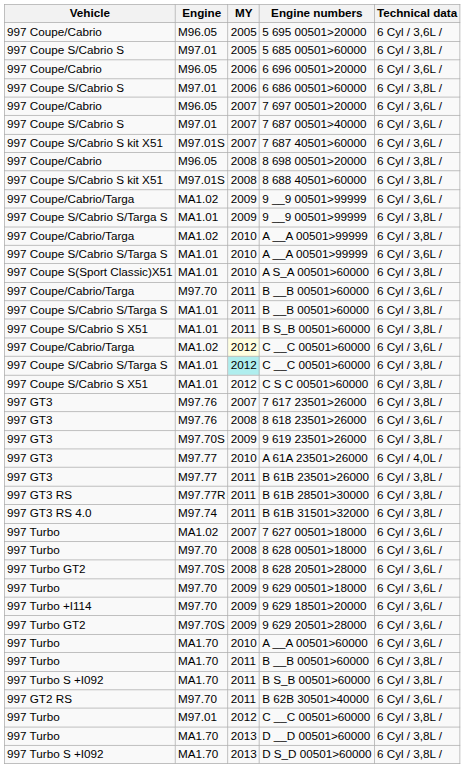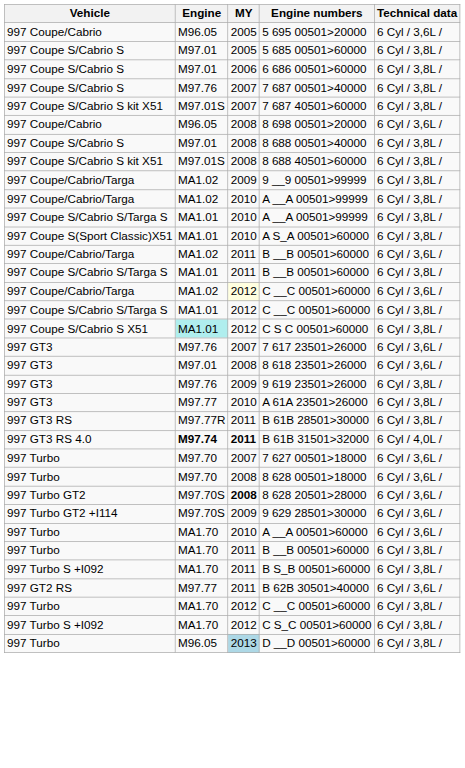 <table class="wikitable">
 <tr>
 <th>Vehicle</th>
 <th>Engine</th>
 <th>MY</th>
 <th>Engine numbers</th>
 <th>Technical data</th>
 </tr>
 <tr>
 <td>997 Coupe/Cabrio</td>
 <td>M96.05</td>
 <td>2005</td>
 <td>5 695 00501>20000</td>
 <td>6 Cyl / 3,6L / </td>
 </tr>
 <tr>
 <td>997 Coupe S/Cabrio S</td>
 <td>M97.01</td>
 <td>2005</td>
 <td>5 685 00501>60000</td>
 <td>6 Cyl / 3,8L / </td>
 </tr>
 <tr>
-<td>997 Coupe/Cabrio</td>
-<td>M96.05</td>
-<td>2006</td>
-<td>6 696 00501>20000</td>
-<td>6 Cyl / 3,6L / </td>
-</tr>
-<tr>
 <td>997 Coupe S/Cabrio S</td>
 <td>M97.01</td>
 <td>2006</td>
 <td>6 686 00501>60000</td>
 <td>6 Cyl / 3,8L / </td>
 </tr>
 <tr>
-<td>997 Coupe/Cabrio</td>
-<td>M96.05</td>
-<td>2007</td>
-<td>7 697 00501>20000</td>
-<td>6 Cyl / 3,6L / </td>
-</tr>
-<tr>
 <td>997 Coupe S/Cabrio S</td>
-<td>M97.01</td>
+<td>M97.76</td>
 <td>2007</td>
 <td>7 687 00501>40000</td>
-<td>6 Cyl / 3,6L / </td>
+<td>6 Cyl / 3,8L / </td>
 </tr>
 <tr>
 <td>997 Coupe S/Cabrio S kit X51</td>
 <td>M97.01S</td>
 <td>2007</td>
 <td>7 687 40501>60000</td>
-<td>6 Cyl / 3,6L / </td>
+<td>6 Cyl / 3,8L / </td>
 </tr>
 <tr>
 <td>997 Coupe/Cabrio</td>
 <td>M96.05</td>
 <td>2008</td>
 <td>8 698 00501>20000</td>
+<td>6 Cyl / 3,6L / </td>
+</tr>
+<tr>
+<td>997 Coupe S/Cabrio S</td>
+<td>M97.01</td>
+<td>2008</td>
+<td>8 688 00501>40000</td>
 <td>6 Cyl / 3,8L / </td>
 </tr>
 <tr>
 <td>997 Coupe S/Cabrio S kit X51</td>
 <td>M97.01S</td>
 <td>2008</td>
 <td>8 688 40501>60000</td>
 <td>6 Cyl / 3,8L / </td>
 </tr>
 <tr>
 <td>997 Coupe/Cabrio/Targa</td>
 <td>MA1.02</td>
-<td>2009</td>
-<td>9 __9 00501>99999</td>
-<td>6 Cyl / 3,6L / </td>
-</tr>
-<tr>
-<td>997 Coupe S/Cabrio S/Targa S</td>
-<td>MA1.01</td>
 <td>2009</td>
 <td>9 __9 00501>99999</td>
 <td>6 Cyl / 3,8L / </td>
 </tr>
 <tr>
 <td>997 Coupe/Cabrio/Targa</td>
 <td>MA1.02</td>
 <td>2010</td>
 <td>A __A 00501>99999</td>
 <td>6 Cyl / 3,8L / </td>
 </tr>
 <tr>
 <td>997 Coupe S/Cabrio S/Targa S</td>
 <td>MA1.01</td>
 <td>2010</td>
 <td>A __A 00501>99999</td>
-<td>6 Cyl / 3,6L / </td>
+<td>6 Cyl / 3,8L / </td>
 </tr>
 <tr>
 <td>997 Coupe S(Sport Classic)X51</td>
 <td>MA1.01</td>
 <td>2010</td>
 <td>A S_A 00501>60000</td>
 <td>6 Cyl / 3,8L / </td>
 </tr>
 <tr>
 <td>997 Coupe/Cabrio/Targa</td>
-<td>M97.70</td>
+<td>MA1.02</td>
 <td>2011</td>
 <td>B __B 00501>60000</td>
 <td>6 Cyl / 3,6L / </td>
 </tr>
 <tr>
 <td>997 Coupe S/Cabrio S/Targa S</td>
 <td>MA1.01</td>
 <td>2011</td>
 <td>B __B 00501>60000</td>
 <td>6 Cyl / 3,8L / </td>
 </tr>
 <tr>
-<td>997 Coupe S/Cabrio S X51</td>
-<td>MA1.01</td>
-<td>2011</td>
-<td>B S_B 00501>60000</td>
-<td>6 Cyl / 3,8L / </td>
-</tr>
-<tr>
 <td>997 Coupe/Cabrio/Targa</td>
 <td>MA1.02</td>
 <td style="background: lightyellow;">2012</td>
 <td>C __C 00501>60000</td>
 <td>6 Cyl / 3,6L / </td>
 </tr>
 <tr>
 <td>997 Coupe S/Cabrio S/Targa S</td>
 <td>MA1.01</td>
-<td style="background: paleturquoise;">2012</td>
+<td>2012</td>
 <td>C __C 00501>60000</td>
 <td>6 Cyl / 3,8L / </td>
 </tr>
 <tr>
 <td>997 Coupe S/Cabrio S X51</td>
-<td>MA1.01</td>
+<td style="background: paleturquoise;">MA1.01</td>
 <td>2012</td>
 <td>C S C 00501>60000</td>
 <td>6 Cyl / 3,8L / </td>
 </tr>
 <tr>
 <td>997 GT3</td>
 <td>M97.76</td>
 <td>2007</td>
 <td>7 617 23501>26000</td>
-<td>6 Cyl / 3,8L / </td>
+<td>6 Cyl / 3,6L / </td>
 </tr>
 <tr>
 <td>997 GT3</td>
-<td>M97.76</td>
+<td>M97.01</td>
 <td>2008</td>
 <td>8 618 23501>26000</td>
 <td>6 Cyl / 3,6L / </td>
 </tr>
 <tr>
 <td>997 GT3</td>
-<td>M97.70S</td>
+<td>M97.76</td>
 <td>2009</td>
 <td>9 619 23501>26000</td>
 <td>6 Cyl / 3,8L / </td>
 </tr>
 <tr>
 <td>997 GT3</td>
 <td>M97.77</td>
 <td>2010</td>
 <td>A 61A 23501>26000</td>
-<td>6 Cyl / 4,0L / </td>
-</tr>
-<tr>
-<td>997 GT3</td>
-<td>M97.77</td>
-<td>2011</td>
-<td>B 61B 23501>26000</td>
 <td>6 Cyl / 3,8L / </td>
 </tr>
 <tr>
 <td>997 GT3 RS</td>
 <td>M97.77R</td>
 <td>2011</td>
 <td>B 61B 28501>30000</td>
 <td>6 Cyl / 3,8L / </td>
 </tr>
 <tr>
 <td>997 GT3 RS 4.0</td>
-<td>M97.74</td>
-<td>2011</td>
+<td><strong>M97.74</strong></td>
+<td><strong>2011</strong></td>
 <td>B 61B 31501>32000</td>
-<td>6 Cyl / 3,8L / </td>
+<td>6 Cyl / 4,0L / </td>
 </tr>
 <tr>
 <td>997 Turbo</td>
-<td>MA1.02</td>
+<td>M97.70</td>
 <td>2007</td>
 <td>7 627 00501>18000</td>
 <td>6 Cyl / 3,6L / </td>
 </tr>
 <tr>
 <td>997 Turbo</td>
 <td>M97.70</td>
 <td>2008</td>
 <td>8 628 00501>18000</td>
 <td>6 Cyl / 3,6L / </td>
 </tr>
 <tr>
 <td>997 Turbo GT2</td>
 <td>M97.70S</td>
-<td>2008</td>
+<td><strong>2008</strong></td>
 <td>8 628 20501>28000</td>
 <td>6 Cyl / 3,6L / </td>
 </tr>
 <tr>
-<td>997 Turbo</td>
-<td>M97.70</td>
-<td>2009</td>
-<td>9 629 00501>18000</td>
-<td>6 Cyl / 3,6L / </td>
-</tr>
-<tr>
-<td>997 Turbo +I114</td>
-<td>M97.70</td>
-<td>2009</td>
-<td>9 629 18501>20000</td>
-<td>6 Cyl / 3,6L / </td>
-</tr>
-<tr>
-<td>997 Turbo GT2</td>
+<td>997 Turbo GT2 +I114</td>
 <td>M97.70S</td>
 <td>2009</td>
-<td>9 629 20501>28000</td>
+<td>9 629 28501>30000</td>
 <td>6 Cyl / 3,6L / </td>
 </tr>
 <tr>
 <td>997 Turbo</td>
 <td>MA1.70</td>
 <td>2010</td>
 <td>A __A 00501>60000</td>
 <td>6 Cyl / 3,6L / </td>
 </tr>
 <tr>
 <td>997 Turbo</td>
 <td>MA1.70</td>
 <td>2011</td>
 <td>B __B 00501>60000</td>
 <td>6 Cyl / 3,8L / </td>
 </tr>
 <tr>
 <td>997 Turbo S +I092</td>
 <td>MA1.70</td>
 <td>2011</td>
 <td>B S_B 00501>60000</td>
 <td>6 Cyl / 3,8L / </td>
 </tr>
 <tr>
 <td>997 GT2 RS</td>
-<td>M97.70</td>
+<td>M97.77</td>
 <td>2011</td>
 <td>B 62B 30501>40000</td>
 <td>6 Cyl / 3,6L / </td>
 </tr>
 <tr>
 <td>997 Turbo</td>
-<td>M97.01</td>
+<td>MA1.70</td>
 <td>2012</td>
 <td>C __C 00501>60000</td>
 <td>6 Cyl / 3,8L / </td>
 </tr>
 <tr>
+<td>997 Turbo S +I092</td>
+<td>MA1.70</td>
+<td>2012</td>
+<td>C S_C 00501>60000</td>
+<td>6 Cyl / 3,8L / </td>
+</tr>
+<tr>
 <td>997 Turbo</td>
-<td>MA1.70</td>
-<td>2013</td>
+<td>M96.05</td>
+<td style="background: lightblue;">2013</td>
 <td>D __D 00501>60000</td>
 <td>6 Cyl / 3,8L / </td>
 </tr>
-<tr>
-<td>997 Turbo S +I092</td>
-<td>MA1.70</td>
-<td>2013</td>
-<td>D S_D 00501>60000</td>
-<td>6 Cyl / 3,8L / </td>
-</tr>
 </table>
